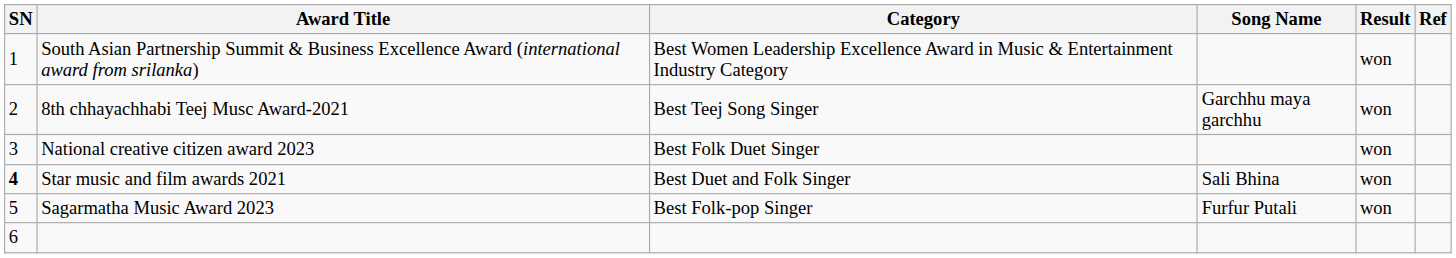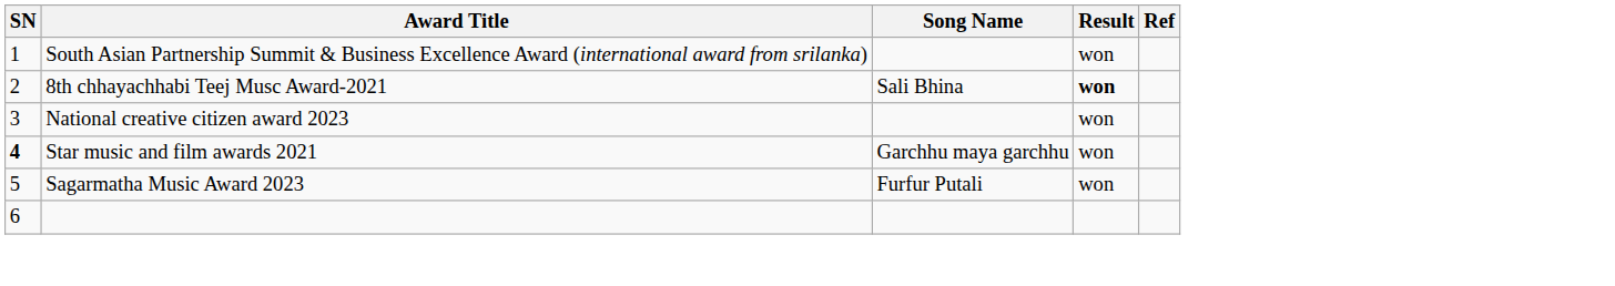 <table class="wikitable">
 <tr>
 <th>SN</th>
 <th>Award Title</th>
-<th>Category</th>
 <th>Song Name</th>
 <th>Result</th>
 <th>Ref</th>
 </tr>
 <tr>
 <td>1</td>
 <td>South Asian Partnership Summit & Business Excellence Award (<em>international award from srilanka</em>)</td>
-<td>Best Women Leadership Excellence Award in Music & Entertainment Industry Category</td>
 <td></td>
 <td>won</td>
 <td></td>
 </tr>
 <tr>
 <td>2</td>
 <td>8th chhayachhabi Teej Musc Award-2021</td>
-<td>Best Teej Song Singer</td>
-<td>Garchhu maya garchhu</td>
-<td>won</td>
+<td>Sali Bhina</td>
+<td><strong>won</strong></td>
 <td></td>
 </tr>
 <tr>
 <td>3</td>
 <td>National creative citizen award 2023</td>
-<td>Best Folk Duet Singer</td>
 <td></td>
 <td>won</td>
 <td></td>
 </tr>
 <tr>
 <td><strong>4</strong></td>
 <td>Star music and film awards 2021</td>
-<td>Best Duet and Folk Singer</td>
-<td>Sali Bhina</td>
+<td>Garchhu maya garchhu</td>
 <td>won</td>
 <td></td>
 </tr>
 <tr>
 <td>5</td>
 <td>Sagarmatha Music Award 2023</td>
-<td>Best  Folk-pop Singer</td>
 <td>Furfur Putali</td>
 <td>won</td>
 <td></td>
 </tr>
 <tr>
 <td>6</td>
 <td></td>
 <td></td>
 <td></td>
 <td></td>
-<td></td>
 </tr>
 </table>
